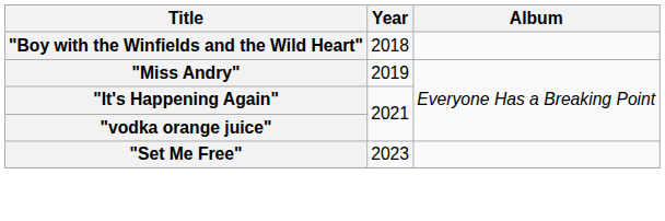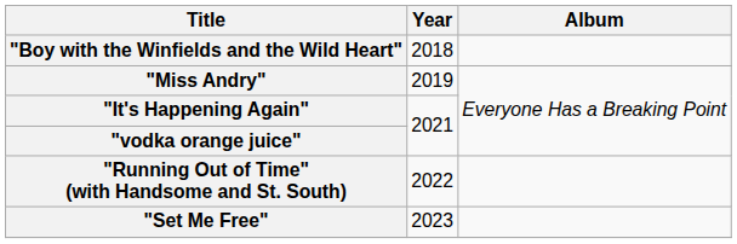 <table class="wikitable plainrowheaders" style="text-align:center;">
 <tr>
 <th>Title</th>
 <th>Year</th>
 <th>Album</th>
 </tr>
 <tr>
 <th scope="row">"Boy with the Winfields and the Wild Heart"</th>
 <td>2018</td>
 <td></td>
 </tr>
 <tr>
 <th scope="row">"Miss Andry"</th>
 <td>2019</td>
 <td rowspan="3"><em>Everyone Has a Breaking Point</em></td>
 </tr>
 <tr>
 <th scope="row">"It's Happening Again" <br> </th>
 <td rowspan="2">2021</td>
 </tr>
 <tr>
 <th scope="row">"vodka orange juice"</th>
 </tr>
 <tr>
+<th scope="row">"Running Out of Time"<br>(with Handsome and St. South)</th>
+<td>2022</td>
+<td></td>
+</tr>
+<tr>
 <th scope="row">"Set Me Free"</th>
 <td>2023</td>
 <td></td>
 </tr>
 <tr>
 </tr>
 </table>
